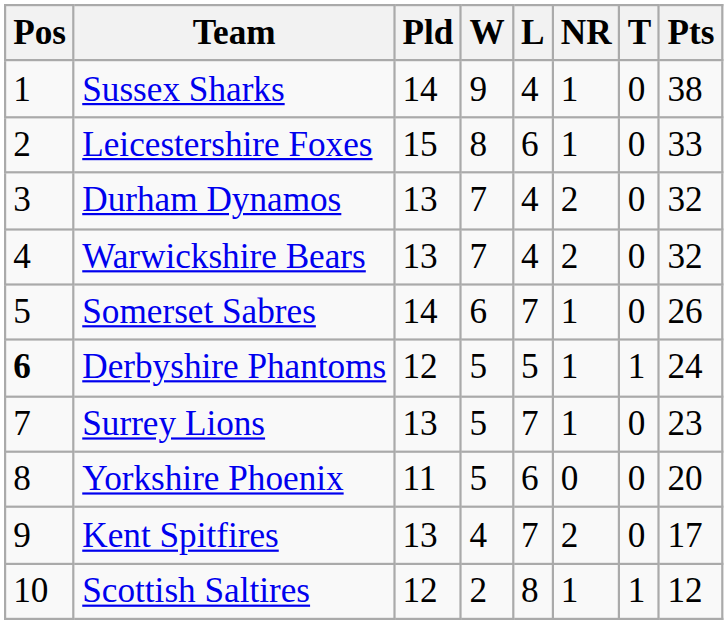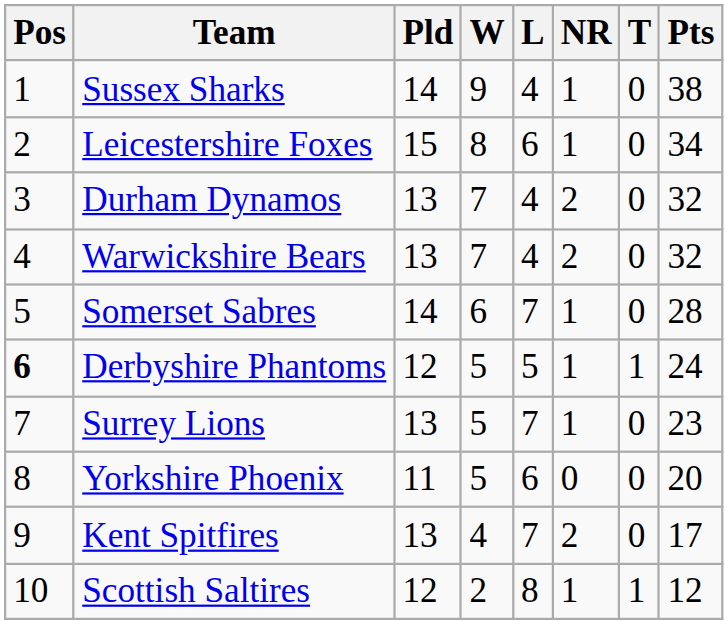 <table class="wikitable">
 <tr>
 <th>Pos</th>
 <th>Team</th>
 <th>Pld</th>
 <th>W</th>
 <th>L</th>
 <th>NR</th>
 <th>T</th>
 <th>Pts</th>
 </tr>
 <tr>
 <td>1</td>
 <td><a href='#'>Sussex Sharks</a></td>
 <td>14</td>
 <td>9</td>
 <td>4</td>
 <td>1</td>
 <td>0</td>
 <td>38</td>
 </tr>
 <tr>
 <td>2</td>
 <td><a href='#'>Leicestershire Foxes</a></td>
 <td>15</td>
 <td>8</td>
 <td>6</td>
 <td>1</td>
 <td>0</td>
-<td>33</td>
+<td>34</td>
 </tr>
 <tr>
 <td>3</td>
 <td><a href='#'>Durham Dynamos</a></td>
 <td>13</td>
 <td>7</td>
 <td>4</td>
 <td>2</td>
 <td>0</td>
 <td>32</td>
 </tr>
 <tr>
 <td>4</td>
 <td><a href='#'>Warwickshire Bears</a></td>
 <td>13</td>
 <td>7</td>
 <td>4</td>
 <td>2</td>
 <td>0</td>
 <td>32</td>
 </tr>
 <tr>
 <td>5</td>
 <td><a href='#'>Somerset Sabres</a></td>
 <td>14</td>
 <td>6</td>
 <td>7</td>
 <td>1</td>
 <td>0</td>
-<td>26</td>
+<td>28</td>
 </tr>
 <tr>
 <td><strong>6</strong></td>
 <td><a href='#'>Derbyshire Phantoms</a></td>
 <td>12</td>
 <td>5</td>
 <td>5</td>
 <td>1</td>
 <td>1</td>
 <td>24</td>
 </tr>
 <tr>
 <td>7</td>
 <td><a href='#'>Surrey Lions</a></td>
 <td>13</td>
 <td>5</td>
 <td>7</td>
 <td>1</td>
 <td>0</td>
 <td>23</td>
 </tr>
 <tr>
 <td>8</td>
 <td><a href='#'>Yorkshire Phoenix</a></td>
 <td>11</td>
 <td>5</td>
 <td>6</td>
 <td>0</td>
 <td>0</td>
 <td>20</td>
 </tr>
 <tr>
 <td>9</td>
 <td><a href='#'>Kent Spitfires</a></td>
 <td>13</td>
 <td>4</td>
 <td>7</td>
 <td>2</td>
 <td>0</td>
 <td>17</td>
 </tr>
 <tr>
 <td>10</td>
 <td><a href='#'>Scottish Saltires</a></td>
 <td>12</td>
 <td>2</td>
 <td>8</td>
 <td>1</td>
 <td>1</td>
 <td>12</td>
 </tr>
 </table>
